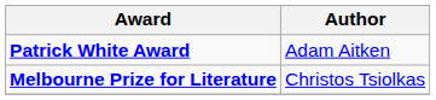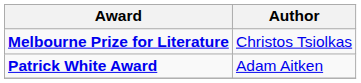 <table class="wikitable">
 <tr>
 <th>Award</th>
 <th>Author</th>
 </tr>
 <tr>
+<td><strong><a href='#'>Melbourne Prize for Literature</a></strong></td>
+<td><a href='#'>Christos Tsiolkas</a></td>
+</tr>
+<tr>
 <td><strong><a href='#'>Patrick White Award</a></strong></td>
 <td><a href='#'>Adam Aitken</a></td>
 </tr>
 <tr>
-<td><strong><a href='#'>Melbourne Prize for Literature</a></strong></td>
-<td><a href='#'>Christos Tsiolkas</a></td>
-</tr>
-<tr>
 </tr>
 </table>
